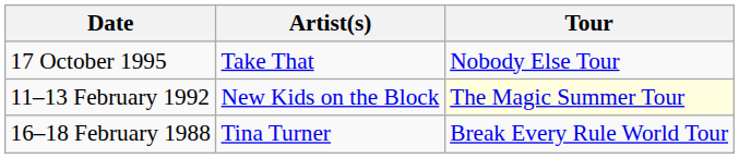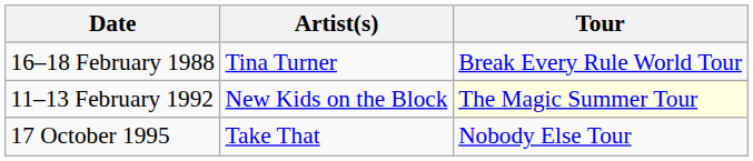 <table class="wikitable">
 <tr>
 <th>Date</th>
 <th>Artist(s)</th>
 <th>Tour</th>
 </tr>
 <tr>
-<td>17 October 1995</td>
-<td><a href='#'>Take That</a></td>
-<td><a href='#'>Nobody Else Tour</a></td>
+<td>16–18 February 1988</td>
+<td><a href='#'>Tina Turner</a></td>
+<td><a href='#'>Break Every Rule World Tour</a></td>
 </tr>
 <tr>
 <td>11–13 February 1992</td>
 <td><a href='#'>New Kids on the Block</a></td>
 <td style="background: lightyellow;"><a href='#'>The Magic Summer Tour</a></td>
 </tr>
 <tr>
-<td>16–18 February 1988</td>
-<td><a href='#'>Tina Turner</a></td>
-<td><a href='#'>Break Every Rule World Tour</a></td>
+<td>17 October 1995</td>
+<td><a href='#'>Take That</a></td>
+<td><a href='#'>Nobody Else Tour</a></td>
 </tr>
 </table>
